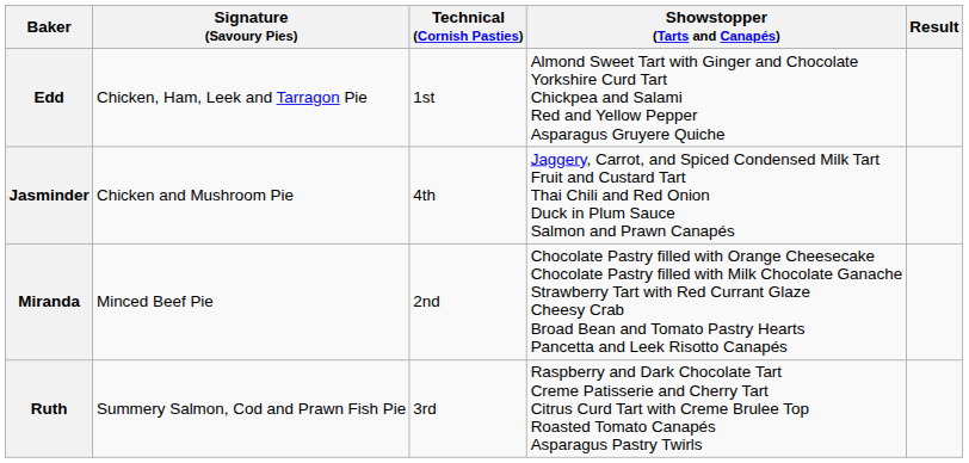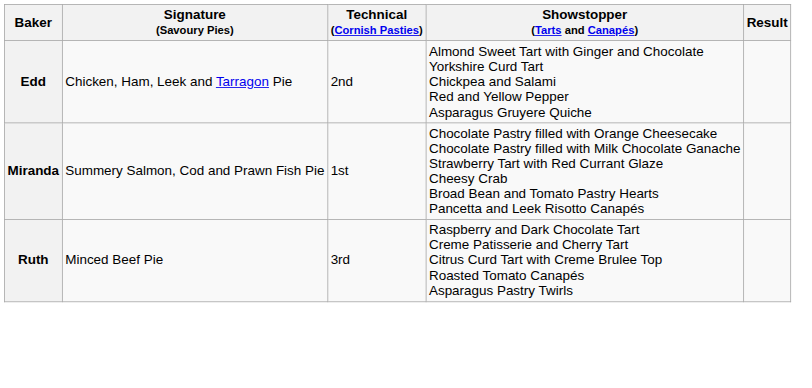 <table class="wikitable sortable col3center sticky-header">
 <tr>
 <th scope="col">Baker</th>
 <th scope="col" class="unsortable">Signature<br><small>(Savoury Pies)</small></th>
 <th scope="col">Technical<br><small>(<a href='#'>Cornish Pasties</a>)</small></th>
 <th scope="col" class="unsortable">Showstopper<br><small>(<a href='#'>Tarts</a> and <a href='#'>Canapés</a>)</small></th>
 <th scope="col">Result</th>
 </tr>
 <tr>
 <th scope="row">Edd</th>
 <td>Chicken, Ham, Leek and <a href='#'>Tarragon</a> Pie</td>
-<td>1st</td>
+<td>2nd</td>
 <td>Almond Sweet Tart with Ginger and Chocolate<br>Yorkshire Curd Tart<br>Chickpea and Salami<br>Red and Yellow Pepper<br>Asparagus Gruyere Quiche</td>
 <td></td>
 </tr>
 <tr>
-<th scope="row">Jasminder</th>
-<td>Chicken and Mushroom Pie</td>
-<td>4th</td>
-<td><a href='#'>Jaggery</a>, Carrot, and Spiced Condensed Milk Tart<br>Fruit and Custard Tart<br>Thai Chili and Red Onion<br>Duck in Plum Sauce<br>Salmon and Prawn Canapés</td>
-<td></td>
-</tr>
-<tr>
 <th scope="row">Miranda</th>
-<td>Minced Beef Pie</td>
-<td>2nd</td>
+<td>Summery Salmon, Cod and Prawn Fish Pie</td>
+<td>1st</td>
 <td>Chocolate Pastry filled with Orange Cheesecake <br>Chocolate Pastry filled with Milk Chocolate Ganache <br>Strawberry Tart with Red Currant Glaze <br>Cheesy Crab<br>Broad Bean and Tomato Pastry Hearts<br>Pancetta and Leek Risotto Canapés</td>
 <td></td>
 </tr>
 <tr>
 <th scope="row">Ruth</th>
-<td>Summery Salmon, Cod and Prawn Fish Pie</td>
+<td>Minced Beef Pie</td>
 <td>3rd</td>
 <td>Raspberry and Dark Chocolate Tart<br>Creme Patisserie and Cherry Tart <br>Citrus Curd Tart with Creme Brulee Top<br>Roasted Tomato Canapés<br>Asparagus Pastry Twirls</td>
 <td></td>
 </tr>
 </table>
